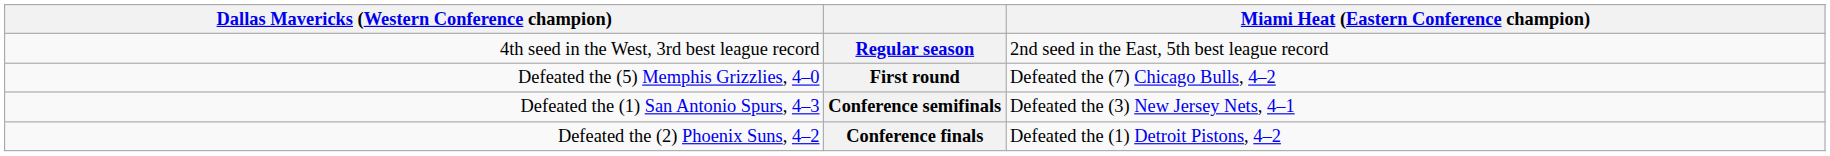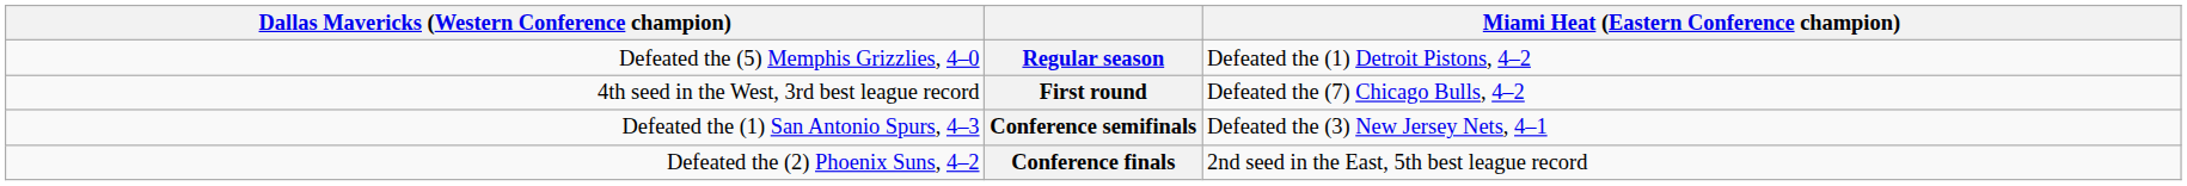 <table style="width:100%;" class="wikitable">
 <tr valign=top>
 <th colspan="2" style="width:45%;"><a href='#'>Dallas Mavericks</a> (<a href='#'>Western Conference</a> champion)</th>
 <th></th>
 <th colspan="2" style="width:45%;"><a href='#'>Miami Heat</a> (<a href='#'>Eastern Conference</a> champion)</th>
 </tr>
 <tr>
-<td align=right>4th seed in the West, 3rd best league record</td>
+<td align=right>Defeated the (5) <a href='#'>Memphis Grizzlies</a>, <a href='#'>4–0</a></td>
 <th colspan="3"><a href='#'>Regular season</a></th>
-<td align=left>2nd seed in the East, 5th best league record</td>
+<td align=left>Defeated the (1) <a href='#'>Detroit Pistons</a>, <a href='#'>4–2</a></td>
 </tr>
 <tr>
-<td align=right>Defeated the (5) <a href='#'>Memphis Grizzlies</a>, <a href='#'>4–0</a></td>
+<td align=right>4th seed in the West, 3rd best league record</td>
 <th colspan="3">First round</th>
 <td align=left>Defeated the (7) <a href='#'>Chicago Bulls</a>, <a href='#'>4–2</a></td>
 </tr>
 <tr>
 <td align=right>Defeated the (1) <a href='#'>San Antonio Spurs</a>, <a href='#'>4–3</a></td>
 <th colspan="3">Conference semifinals</th>
 <td align=left>Defeated the (3) <a href='#'>New Jersey Nets</a>, <a href='#'>4–1</a></td>
 </tr>
 <tr>
 <td align=right>Defeated the (2) <a href='#'>Phoenix Suns</a>, <a href='#'>4–2</a></td>
 <th colspan="3">Conference finals</th>
-<td align=left>Defeated the (1) <a href='#'>Detroit Pistons</a>, <a href='#'>4–2</a></td>
+<td align=left>2nd seed in the East, 5th best league record</td>
 </tr>
 </table>
